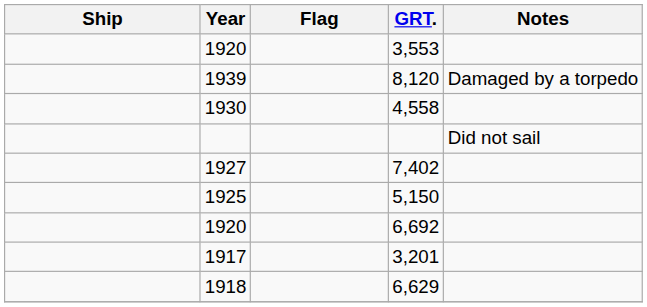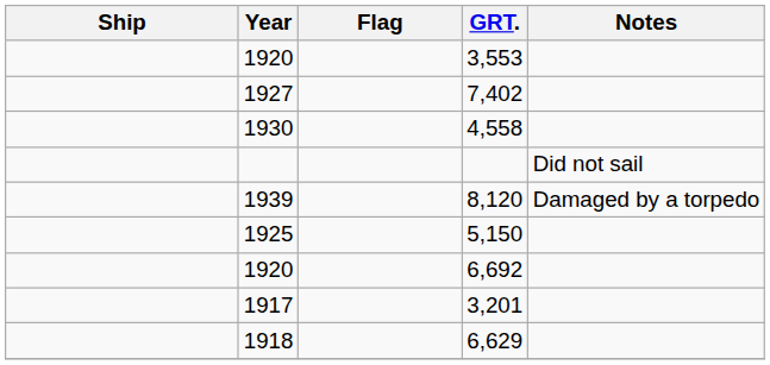 <table class="wikitable sortable">
 <tr>
 <th scope="col" width="160px">Ship</th>
 <th scope="col" width="20px">Year</th>
 <th scope="col" width="110px">Flag</th>
 <th scope="col" width="30px"><a href='#'>GRT</a>.</th>
 <th>Notes</th>
 </tr>
 <tr>
 <td align="left"></td>
 <td align="left">1920</td>
 <td align="left"></td>
 <td align="right">3,553</td>
 <td align="left"></td>
 </tr>
 <tr>
 <td align="left"></td>
-<td align="left">1939</td>
+<td align="left">1927</td>
 <td align="left"></td>
-<td align="right">8,120</td>
-<td align="left">Damaged by a torpedo</td>
+<td align="right">7,402</td>
+<td align="left"></td>
 </tr>
 <tr>
 <td align="left"></td>
 <td align="left">1930</td>
 <td align="left"></td>
 <td align="right">4,558</td>
 <td align="left"></td>
 </tr>
 <tr>
 <td align="left"></td>
 <td align="left"></td>
 <td align="left"></td>
 <td align="right"></td>
 <td align="left">Did not sail</td>
 </tr>
 <tr>
 <td align="left"></td>
-<td align="left">1927</td>
+<td align="left">1939</td>
 <td align="left"></td>
-<td align="right">7,402</td>
-<td align="left"></td>
+<td align="right">8,120</td>
+<td align="left">Damaged by a torpedo</td>
 </tr>
 <tr>
 <td align="left"></td>
 <td align="left">1925</td>
 <td align="left"></td>
 <td align="right">5,150</td>
 <td align="left"></td>
 </tr>
 <tr>
 <td align="left"></td>
 <td align="left">1920</td>
 <td align="left"></td>
 <td align="right">6,692</td>
 <td align="left"></td>
 </tr>
 <tr>
 <td align="left"></td>
 <td align="left">1917</td>
 <td align="left"></td>
 <td align="right">3,201</td>
 <td align="left"></td>
 </tr>
 <tr>
 <td align="left"></td>
 <td align="left">1918</td>
 <td align="left"></td>
 <td align="right">6,629</td>
 <td align="left"></td>
 </tr>
 <tr>
 </tr>
 </table>
